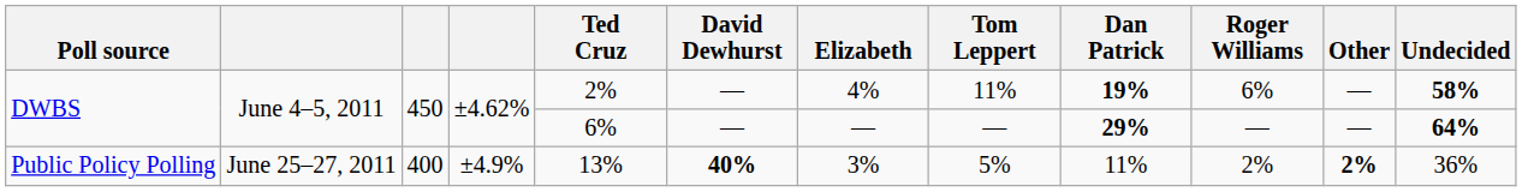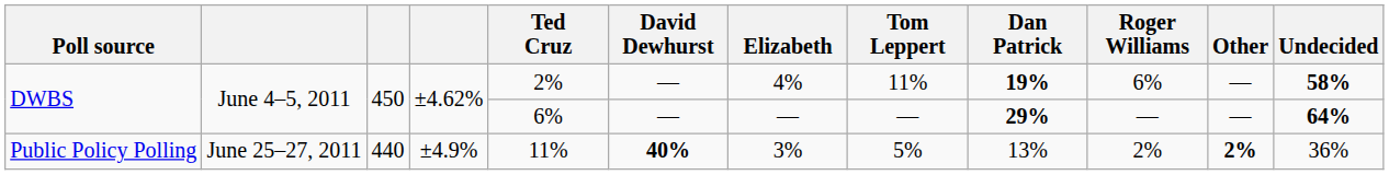 <table class="wikitable" style="text-align:center">
 <tr valign="bottom">
 <th>Poll source</th>
 <th></th>
 <th></th>
 <th></th>
 <th style="width:80px;">Ted<br>Cruz</th>
 <th style="width:80px;">David<br>Dewhurst</th>
 <th style="width:80px;">Elizabeth<br></th>
 <th style="width:80px;">Tom<br>Leppert</th>
 <th style="width:80px;">Dan<br>Patrick</th>
 <th style="width:80px;">Roger<br>Williams</th>
 <th>Other</th>
 <th>Undecided</th>
 </tr>
 <tr>
 <td rowspan="2" align="left"><a href='#'>DWBS</a> </td>
 <td rowspan="2">June 4–5, 2011</td>
 <td rowspan="2">450</td>
 <td rowspan="2">±4.62%</td>
 <td>2%</td>
 <td>—</td>
 <td>4%</td>
 <td>11%</td>
 <td><strong>19%</strong></td>
 <td>6%</td>
 <td>—</td>
 <td><strong>58%</strong></td>
 </tr>
 <tr>
 <td>6%</td>
 <td>—</td>
 <td>—</td>
 <td>—</td>
 <td><strong>29%</strong></td>
 <td>—</td>
 <td>—</td>
 <td><strong>64%</strong></td>
 </tr>
 <tr>
 <td align="left"><a href='#'>Public Policy Polling</a></td>
 <td>June 25–27, 2011</td>
-<td>400</td>
+<td>440</td>
 <td>±4.9%</td>
-<td>13%</td>
+<td>11%</td>
 <td><strong>40%</strong></td>
 <td>3%</td>
 <td>5%</td>
-<td>11%</td>
+<td>13%</td>
 <td>2%</td>
 <td><strong>2%</strong></td>
 <td>36%</td>
 </tr>
 </table>
